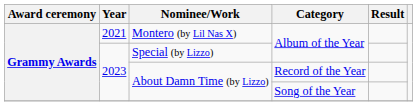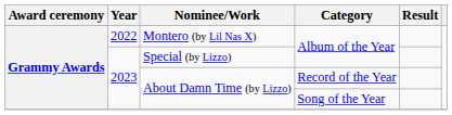 <table class="wikitable sortable plainrowheaders">
 <tr>
 <th scope="col">Award ceremony</th>
 <th scope="col">Year</th>
 <th scope="col">Nominee/Work</th>
 <th scope="col">Category</th>
 <th scope="col">Result</th>
 <th scope="col" class="unsortable"></th>
 </tr>
 <tr>
 <th scope="row" rowspan="4"><a href='#'>Grammy Awards</a></th>
-<td><a href='#'>2021</a></td>
+<td><a href='#'>2022</a></td>
 <td><a href='#'>Montero</a> <small>(by <a href='#'>Lil Nas X</a>)</small></td>
 <td rowspan="2"><a href='#'>Album of the Year</a></td>
 <td></td>
 <td rowspan="4" align="center"></td>
 </tr>
 <tr>
 <td rowspan="3"><a href='#'>2023</a></td>
 <td><a href='#'>Special</a> <small>(by <a href='#'>Lizzo</a>)</small></td>
 <td></td>
 </tr>
 <tr>
 <td rowspan="2"><a href='#'>About Damn Time</a> <small>(by <a href='#'>Lizzo</a>)</small></td>
 <td><a href='#'>Record of the Year</a></td>
 <td></td>
 </tr>
 <tr>
 <td><a href='#'>Song of the Year</a></td>
 <td></td>
 </tr>
 <tr>
 </tr>
 </table>
